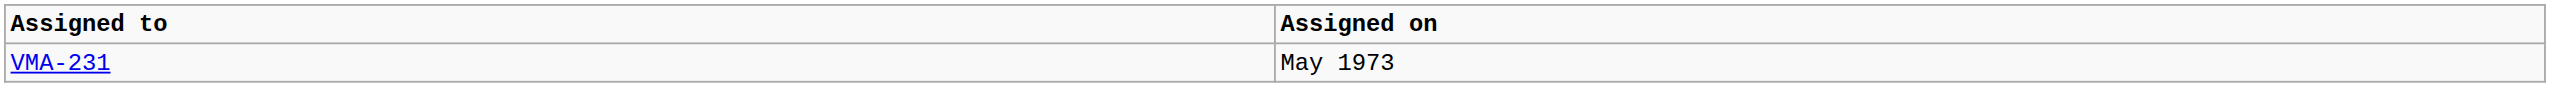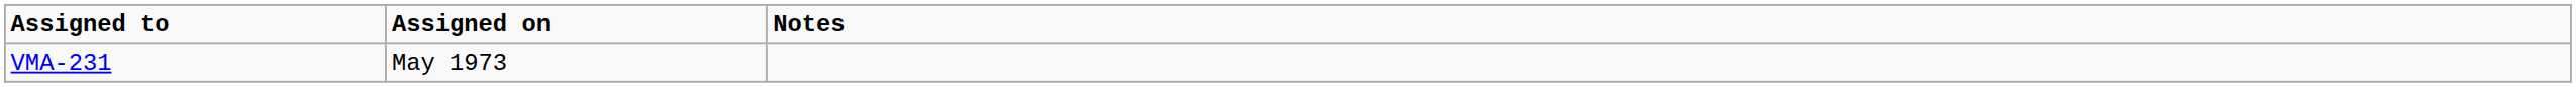 <table class="wikitable" style="width: 70%;">
 <tr>
 <td style="width: 200px;"><strong>Assigned to</strong></td>
 <td style="width: 200px;"><strong>Assigned on</strong></td>
+<td><strong>Notes</strong></td>
 </tr>
 <tr>
 <td><a href='#'>VMA-231</a></td>
 <td>May 1973</td>
+<td></td>
 </tr>
 </table>
